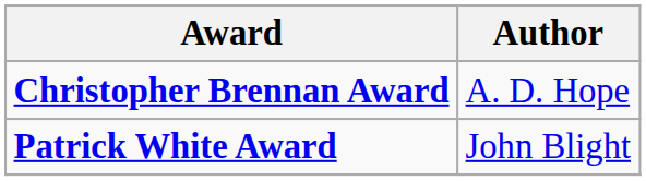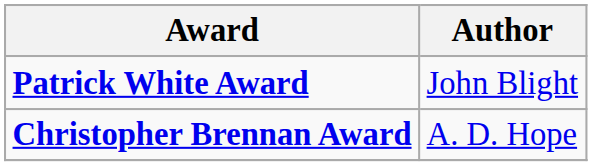 <table class="wikitable">
 <tr>
 <th>Award</th>
 <th>Author</th>
 </tr>
 <tr>
+<td><strong><a href='#'>Patrick White Award</a></strong></td>
+<td><a href='#'>John Blight</a></td>
+</tr>
+<tr>
 <td><strong><a href='#'>Christopher Brennan Award</a></strong></td>
 <td><a href='#'>A. D. Hope</a></td>
 </tr>
 <tr>
-<td><strong><a href='#'>Patrick White Award</a></strong></td>
-<td><a href='#'>John Blight</a></td>
-</tr>
-<tr>
 </tr>
 </table>
